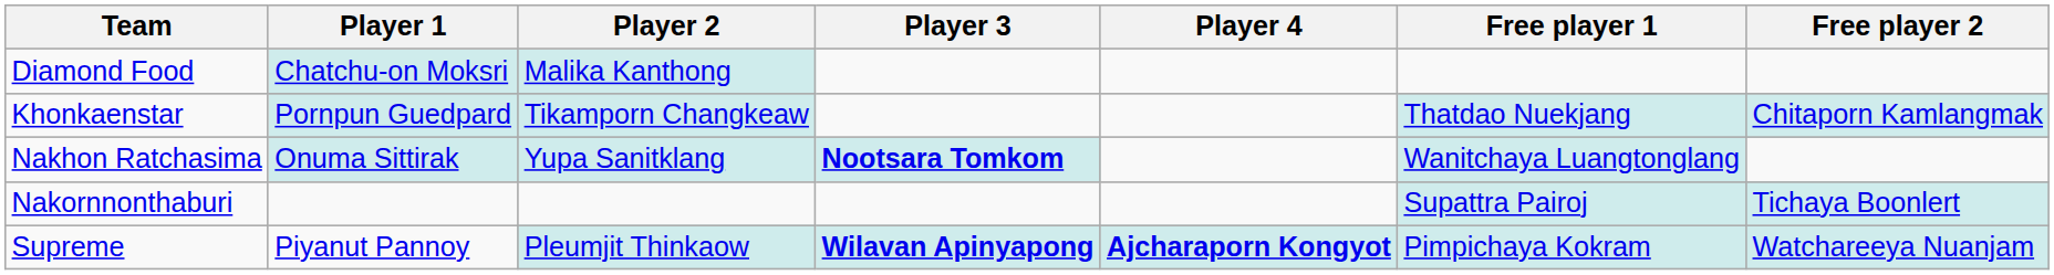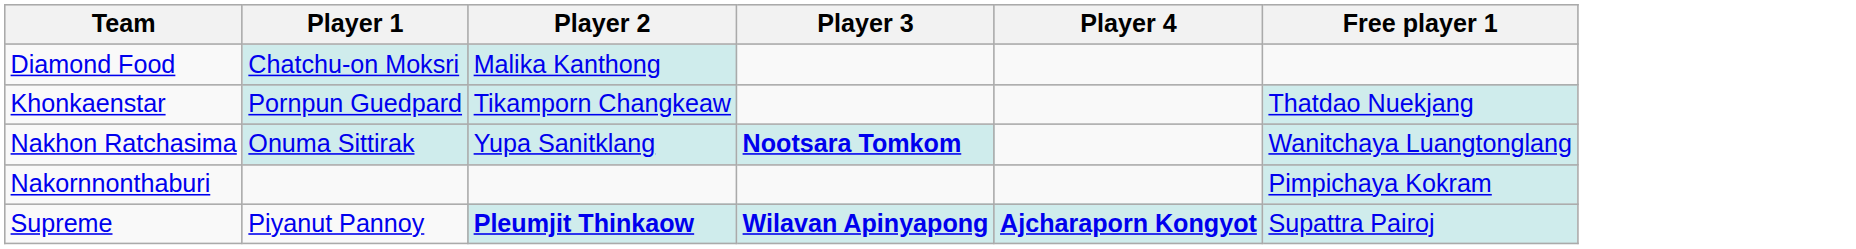 <table class="wikitable sortable">
 <tr>
 <th>Team</th>
 <th>Player 1</th>
 <th>Player 2</th>
 <th>Player 3</th>
 <th>Player 4</th>
 <th>Free player 1</th>
-<th>Free player 2</th>
 </tr>
 <tr>
 <td><a href='#'>Diamond Food</a></td>
 <td style="background-color:#CFECEC"><a href='#'>Chatchu-on Moksri</a></td>
 <td style="background-color:#CFECEC"><a href='#'>Malika Kanthong</a></td>
-<td></td>
 <td></td>
 <td></td>
 <td></td>
 </tr>
 <tr>
 <td><a href='#'>Khonkaenstar</a></td>
 <td style="background-color:#CFECEC"><a href='#'>Pornpun Guedpard</a></td>
 <td style="background-color:#CFECEC"><a href='#'>Tikamporn Changkeaw</a></td>
 <td></td>
 <td></td>
 <td style="background-color:#CFECEC"><a href='#'>Thatdao Nuekjang</a></td>
-<td style="background-color:#CFECEC"><a href='#'>Chitaporn Kamlangmak</a></td>
 </tr>
 <tr>
 <td><a href='#'>Nakhon Ratchasima</a></td>
 <td style="background-color:#CFECEC"><a href='#'>Onuma Sittirak</a></td>
 <td style="background-color:#CFECEC"><a href='#'>Yupa Sanitklang</a></td>
 <td style="background-color:#CFECEC"><strong><a href='#'>Nootsara Tomkom</a></strong></td>
 <td></td>
 <td style="background-color:#CFECEC"><a href='#'>Wanitchaya Luangtonglang</a></td>
-<td></td>
 </tr>
 <tr>
 <td><a href='#'>Nakornnonthaburi</a></td>
 <td></td>
 <td></td>
 <td></td>
 <td></td>
-<td style="background-color:#CFECEC"><a href='#'>Supattra Pairoj</a></td>
-<td style="background-color:#CFECEC"><a href='#'>Tichaya Boonlert</a></td>
+<td style="background-color:#CFECEC"><a href='#'>Pimpichaya Kokram</a></td>
 </tr>
 <tr>
 <td><a href='#'>Supreme</a></td>
 <td><a href='#'>Piyanut Pannoy</a></td>
-<td style="background-color:#CFECEC"><a href='#'>Pleumjit Thinkaow</a></td>
+<td style="background-color:#CFECEC"><strong><a href='#'>Pleumjit Thinkaow</a></strong></td>
 <td style="background-color:#CFECEC"><strong><a href='#'>Wilavan Apinyapong</a></strong></td>
 <td style="background-color:#CFECEC"><strong><a href='#'>Ajcharaporn Kongyot</a></strong></td>
-<td style="background-color:#CFECEC"><a href='#'>Pimpichaya Kokram</a></td>
-<td style="background-color:#CFECEC"><a href='#'>Watchareeya Nuanjam</a></td>
+<td style="background-color:#CFECEC"><a href='#'>Supattra Pairoj</a></td>
 </tr>
 </table>
